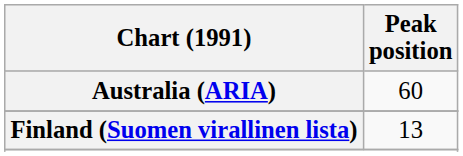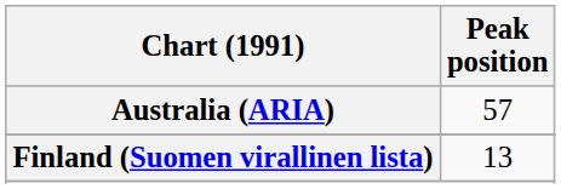 <table class="wikitable sortable plainrowheaders">
 <tr>
 <th>Chart (1991)</th>
 <th>Peak<br>position</th>
 </tr>
 <tr>
 <th scope="row">Australia (<a href='#'>ARIA</a>)</th>
-<td align="center">60</td>
+<td align="center">57</td>
 </tr>
 <tr>
 </tr>
 <tr>
 <th scope="row">Finland (<a href='#'>Suomen virallinen lista</a>)</th>
 <td align="center">13</td>
 </tr>
 <tr>
 </tr>
 <tr>
 </tr>
 <tr>
 </tr>
 <tr>
 </tr>
 <tr>
 </tr>
 <tr>
 </tr>
 </table>
